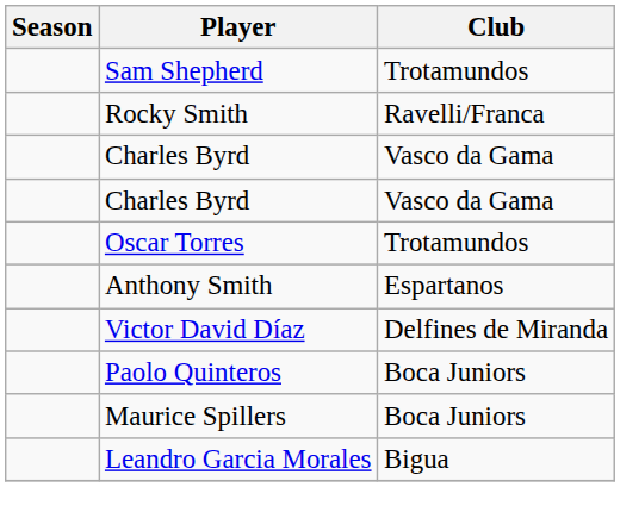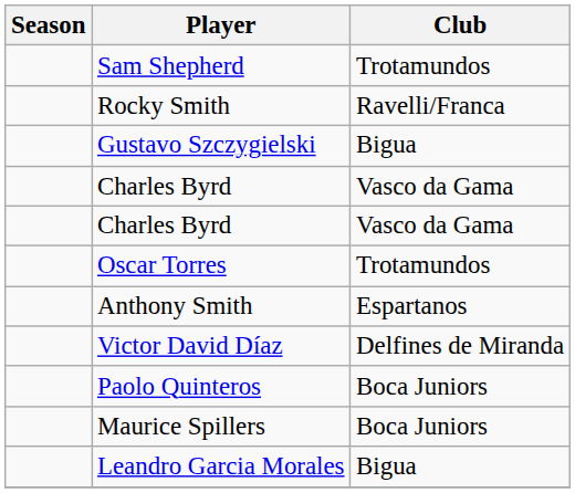 <table class="wikitable sortable">
 <tr>
 <th>Season</th>
 <th>Player</th>
 <th>Club</th>
 </tr>
 <tr>
 <td></td>
 <td> <a href='#'>Sam Shepherd</a></td>
 <td> Trotamundos</td>
 </tr>
 <tr>
 <td></td>
 <td> Rocky Smith</td>
 <td> Ravelli/Franca</td>
+</tr>
+<tr>
+<td></td>
+<td> <a href='#'>Gustavo Szczygielski</a></td>
+<td> Bigua</td>
 </tr>
 <tr>
 <td></td>
 <td> Charles Byrd</td>
 <td> Vasco da Gama</td>
 </tr>
 <tr>
 <td></td>
 <td> Charles Byrd</td>
 <td> Vasco da Gama</td>
 </tr>
 <tr>
 <td></td>
 <td> <a href='#'>Oscar Torres</a></td>
 <td> Trotamundos</td>
 </tr>
 <tr>
 <td></td>
 <td> Anthony Smith </td>
 <td> Espartanos</td>
 </tr>
 <tr>
 <td></td>
 <td> <a href='#'>Victor David Díaz</a></td>
 <td> Delfines de Miranda</td>
 </tr>
 <tr>
 <td></td>
 <td> <a href='#'>Paolo Quinteros</a></td>
 <td> Boca Juniors</td>
 </tr>
 <tr>
 <td></td>
 <td> Maurice Spillers</td>
 <td> Boca Juniors</td>
 </tr>
 <tr>
 <td></td>
 <td> <a href='#'>Leandro Garcia Morales</a></td>
 <td> Bigua</td>
 </tr>
 <tr>
 </tr>
 </table>
